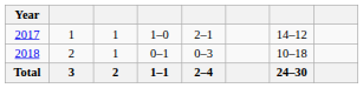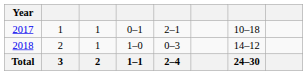 <table class="wikitable" style="text-align:center">
 <tr>
 <th width=50px>Year</th>
 <th width=50px></th>
 <th width=50px></th>
 <th width=50px></th>
 <th width=50px></th>
 <th width=50px></th>
 <th width=50px></th>
 <th width=50px></th>
 </tr>
 <tr>
 <td><a href='#'>2017</a></td>
 <td>1</td>
 <td>1</td>
-<td>1–0</td>
+<td>0–1</td>
 <td>2–1</td>
 <td align=right></td>
-<td>14–12</td>
+<td>10–18</td>
 <td align=right></td>
 </tr>
 <tr>
 <td><a href='#'>2018</a></td>
 <td>2</td>
 <td>1</td>
-<td>0–1</td>
+<td>1–0</td>
 <td>0–3</td>
 <td align=right></td>
-<td>10–18</td>
+<td>14–12</td>
 <td align=right></td>
 </tr>
 <tr>
 <th>Total</th>
 <th>3</th>
 <th>2</th>
 <th>1–1</th>
 <th>2–4</th>
 <th align=right></th>
 <th>24–30</th>
 <th align=right></th>
 </tr>
 </table>
